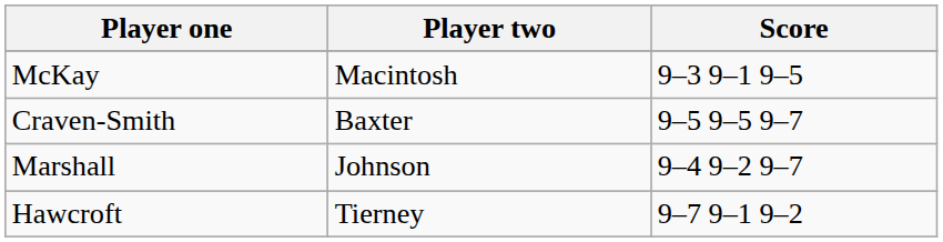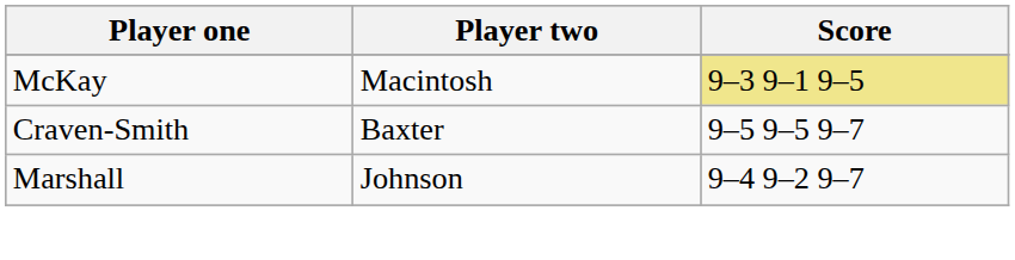 <table class="wikitable">
 <tr>
 <th width=170>Player one</th>
 <th width=170>Player two</th>
 <th width=150>Score</th>
 </tr>
 <tr>
 </tr>
 <tr>
 <td> McKay</td>
 <td> Macintosh</td>
-<td>9–3 9–1 9–5</td>
+<td style="background: khaki;">9–3 9–1 9–5</td>
 </tr>
 <tr>
 <td> Craven-Smith</td>
 <td> Baxter</td>
 <td>9–5 9–5 9–7</td>
 </tr>
 <tr>
 <td> Marshall</td>
 <td> Johnson</td>
 <td>9–4 9–2 9–7</td>
 </tr>
-<tr>
-<td> Hawcroft</td>
-<td> Tierney</td>
-<td>9–7 9–1 9–2</td>
-</tr>
 </table>
